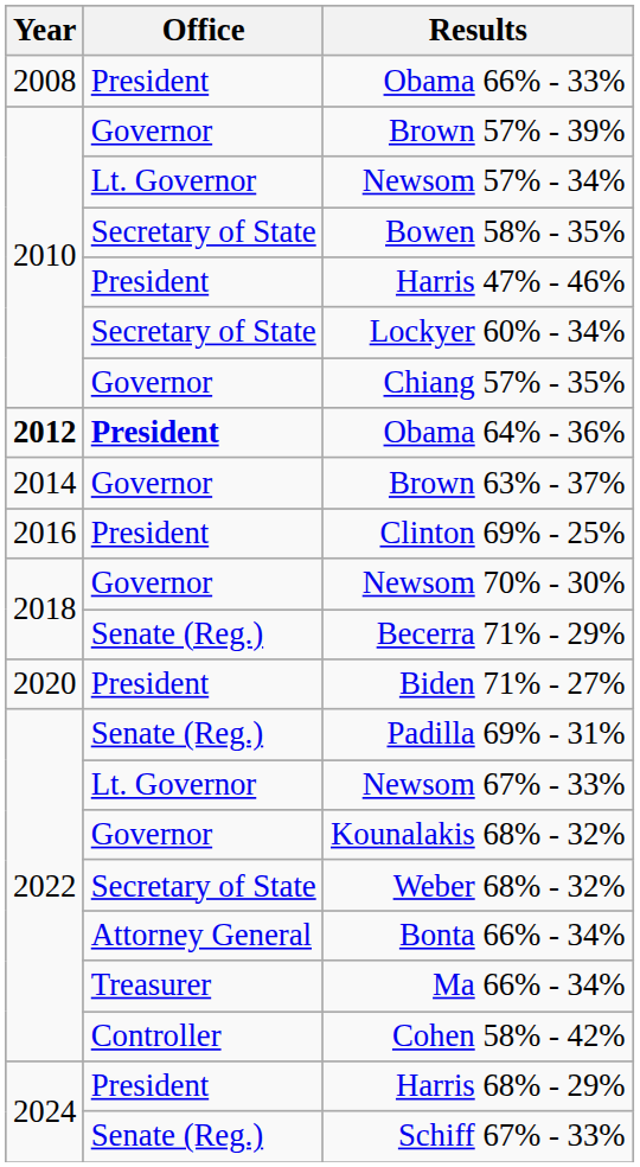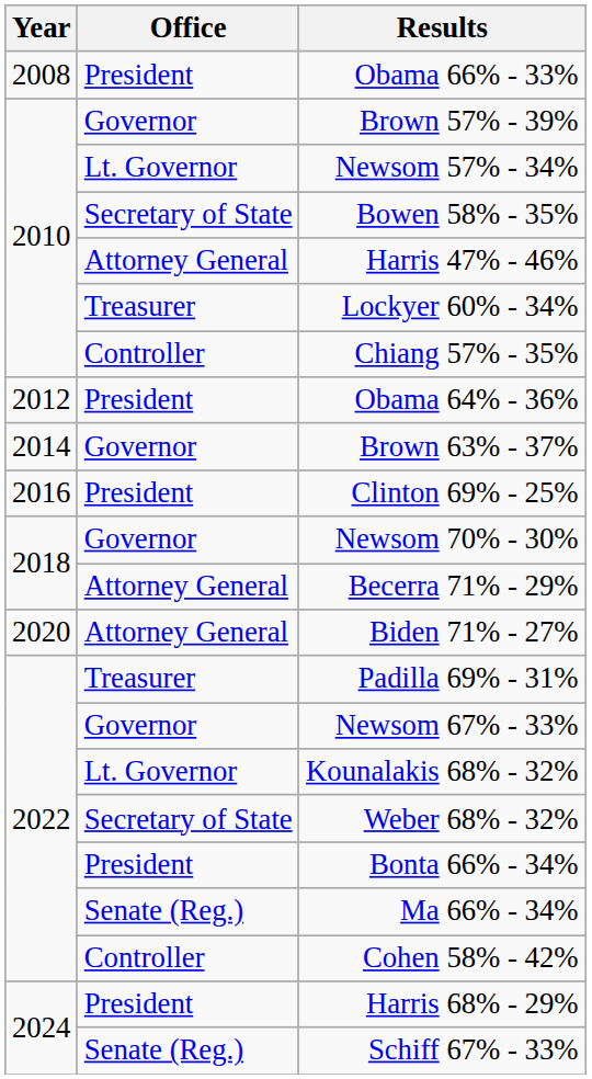 <table class=wikitable>
 <tr>
 <th>Year</th>
 <th>Office</th>
 <th>Results</th>
 </tr>
 <tr>
 <td>2008</td>
 <td><a href='#'>President</a></td>
 <td align="right" ><a href='#'>Obama</a> 66% - 33%</td>
 </tr>
 <tr>
 <td rowspan=6>2010</td>
 <td><a href='#'>Governor</a></td>
 <td align="right" ><a href='#'>Brown</a> 57% - 39%</td>
 </tr>
 <tr>
 <td><a href='#'>Lt. Governor</a></td>
 <td align="right" ><a href='#'>Newsom</a> 57% - 34%</td>
 </tr>
 <tr>
 <td><a href='#'>Secretary of State</a></td>
 <td align="right" ><a href='#'>Bowen</a> 58% - 35%</td>
 </tr>
 <tr>
-<td><a href='#'>President</a></td>
+<td><a href='#'>Attorney General</a></td>
 <td align="right" ><a href='#'>Harris</a> 47% - 46%</td>
 </tr>
 <tr>
-<td><a href='#'>Secretary of State</a></td>
+<td><a href='#'>Treasurer</a></td>
 <td align="right" ><a href='#'>Lockyer</a> 60% - 34%</td>
 </tr>
 <tr>
-<td><a href='#'>Governor</a></td>
+<td><a href='#'>Controller</a></td>
 <td align="right" ><a href='#'>Chiang</a> 57% - 35%</td>
 </tr>
 <tr>
-<td><strong>2012</strong></td>
-<td><strong><a href='#'>President</a></strong></td>
+<td>2012</td>
+<td><a href='#'>President</a></td>
 <td align="right" ><a href='#'>Obama</a> 64% - 36%</td>
 </tr>
 <tr>
 <td>2014</td>
 <td><a href='#'>Governor</a></td>
 <td align="right" ><a href='#'>Brown</a> 63% - 37%</td>
 </tr>
 <tr>
 <td>2016</td>
 <td><a href='#'>President</a></td>
 <td align="right" ><a href='#'>Clinton</a> 69% - 25%</td>
 </tr>
 <tr>
 <td rowspan=2>2018</td>
 <td><a href='#'>Governor</a></td>
 <td align="right" ><a href='#'>Newsom</a> 70% - 30%</td>
 </tr>
 <tr>
-<td><a href='#'>Senate (Reg.)</a></td>
+<td><a href='#'>Attorney General</a></td>
 <td align="right" ><a href='#'>Becerra</a> 71% - 29%</td>
 </tr>
 <tr>
 <td>2020</td>
-<td><a href='#'>President</a></td>
+<td><a href='#'>Attorney General</a></td>
 <td align="right" ><a href='#'>Biden</a> 71% - 27%</td>
 </tr>
 <tr>
 <td rowspan=7>2022</td>
-<td><a href='#'>Senate (Reg.)</a></td>
+<td><a href='#'>Treasurer</a></td>
 <td align="right" ><a href='#'>Padilla</a> 69% - 31%</td>
 </tr>
 <tr>
-<td><a href='#'>Lt. Governor</a></td>
+<td><a href='#'>Governor</a></td>
 <td align="right" ><a href='#'>Newsom</a> 67% - 33%</td>
 </tr>
 <tr>
-<td><a href='#'>Governor</a></td>
+<td><a href='#'>Lt. Governor</a></td>
 <td align="right" ><a href='#'>Kounalakis</a> 68% - 32%</td>
 </tr>
 <tr>
 <td><a href='#'>Secretary of State</a></td>
 <td align="right" ><a href='#'>Weber</a> 68% - 32%</td>
 </tr>
 <tr>
-<td><a href='#'>Attorney General</a></td>
+<td><a href='#'>President</a></td>
 <td align="right" ><a href='#'>Bonta</a> 66% - 34%</td>
 </tr>
 <tr>
-<td><a href='#'>Treasurer</a></td>
+<td><a href='#'>Senate (Reg.)</a></td>
 <td align="right" ><a href='#'>Ma</a> 66% - 34%</td>
 </tr>
 <tr>
 <td><a href='#'>Controller</a></td>
 <td align="right" ><a href='#'>Cohen</a> 58% - 42%</td>
 </tr>
 <tr>
 <td rowspan=2>2024</td>
 <td><a href='#'>President</a></td>
 <td align="right" ><a href='#'>Harris</a> 68% - 29%</td>
 </tr>
 <tr>
 <td><a href='#'>Senate (Reg.)</a></td>
 <td align="right" ><a href='#'>Schiff</a> 67% - 33%</td>
 </tr>
 </table>
